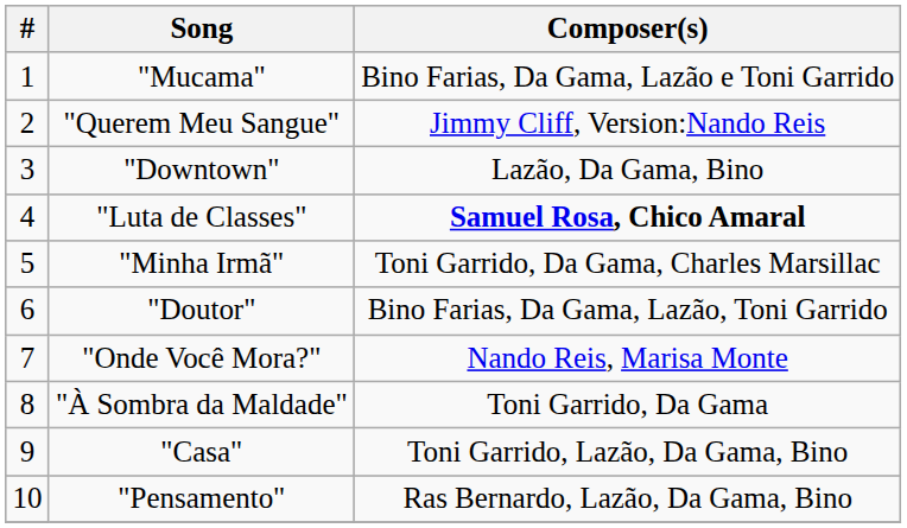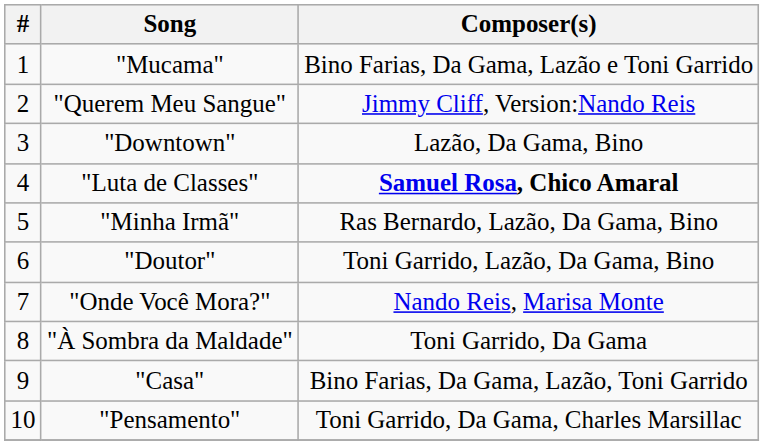 <table class="wikitable" style="text-align: center;">
 <tr>
 <th>#</th>
 <th>Song</th>
 <th>Composer(s)</th>
 </tr>
 <tr>
 <td>1</td>
 <td>"Mucama"</td>
 <td>Bino Farias, Da Gama, Lazão e Toni Garrido</td>
 </tr>
 <tr>
 <td>2</td>
 <td>"Querem Meu Sangue"</td>
 <td><a href='#'>Jimmy Cliff</a>, Version:<a href='#'>Nando Reis</a></td>
 </tr>
 <tr>
 <td>3</td>
 <td>"Downtown"</td>
 <td>Lazão, Da Gama, Bino</td>
 </tr>
 <tr>
 <td>4</td>
 <td>"Luta de Classes"</td>
 <td><strong><a href='#'>Samuel Rosa</a>, Chico Amaral</strong></td>
 </tr>
 <tr>
 <td>5</td>
 <td>"Minha Irmã"</td>
-<td>Toni Garrido, Da Gama, Charles Marsillac</td>
+<td>Ras Bernardo, Lazão, Da Gama, Bino</td>
 </tr>
 <tr>
 <td>6</td>
 <td>"Doutor"</td>
-<td>Bino Farias, Da Gama, Lazão, Toni Garrido</td>
+<td>Toni Garrido, Lazão, Da Gama, Bino</td>
 </tr>
 <tr>
 <td>7</td>
 <td>"Onde Você Mora?"</td>
 <td><a href='#'>Nando Reis</a>, <a href='#'>Marisa Monte</a></td>
 </tr>
 <tr>
 <td>8</td>
 <td>"À Sombra da Maldade"</td>
 <td>Toni Garrido, Da Gama</td>
 </tr>
 <tr>
 <td>9</td>
 <td>"Casa"</td>
-<td>Toni Garrido, Lazão, Da Gama, Bino</td>
+<td>Bino Farias, Da Gama, Lazão, Toni Garrido</td>
 </tr>
 <tr>
 <td>10</td>
 <td>"Pensamento"</td>
-<td>Ras Bernardo, Lazão, Da Gama, Bino</td>
+<td>Toni Garrido, Da Gama, Charles Marsillac</td>
 </tr>
 <tr>
 </tr>
 </table>
